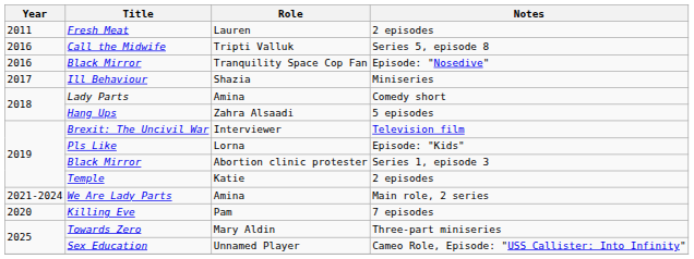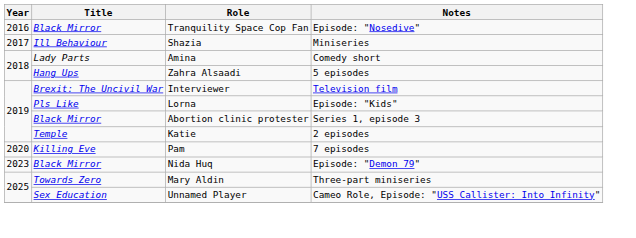 <table class="wikitable sortable">
 <tr>
 <th>Year</th>
 <th>Title</th>
 <th>Role</th>
 <th class="unsortable">Notes</th>
-</tr>
-<tr>
-<td>2011</td>
-<td><em><a href='#'>Fresh Meat</a></em></td>
-<td>Lauren</td>
-<td>2 episodes</td>
-</tr>
-<tr>
-<td>2016</td>
-<td><em><a href='#'>Call the Midwife</a></em></td>
-<td>Tripti Valluk</td>
-<td>Series 5, episode 8</td>
 </tr>
 <tr>
 <td>2016</td>
 <td><em><a href='#'>Black Mirror</a></em></td>
 <td>Tranquility Space Cop Fan</td>
 <td>Episode: "<a href='#'>Nosedive</a>"</td>
 </tr>
 <tr>
 <td>2017</td>
 <td><em><a href='#'>Ill Behaviour</a></em></td>
 <td>Shazia</td>
 <td>Miniseries</td>
 </tr>
 <tr>
 <td rowspan="2">2018</td>
 <td><em>Lady Parts</em></td>
 <td>Amina</td>
 <td>Comedy short</td>
 </tr>
 <tr>
 <td><em><a href='#'>Hang Ups</a></em></td>
 <td>Zahra Alsaadi</td>
 <td>5 episodes</td>
 </tr>
 <tr>
 <td rowspan="4">2019</td>
 <td><em><a href='#'>Brexit: The Uncivil War</a></em></td>
 <td>Interviewer</td>
 <td><a href='#'>Television film</a></td>
 </tr>
 <tr>
 <td><em><a href='#'>Pls Like</a></em></td>
 <td>Lorna</td>
 <td>Episode: "Kids"</td>
 </tr>
 <tr>
 <td><em><a href='#'>Black Mirror</a></em></td>
 <td>Abortion clinic protester</td>
 <td>Series 1, episode 3</td>
 </tr>
 <tr>
 <td><em><a href='#'>Temple</a></em></td>
 <td>Katie</td>
 <td>2 episodes</td>
 </tr>
 <tr>
-<td>2021-2024</td>
-<td><em><a href='#'>We Are Lady Parts</a></em></td>
-<td>Amina</td>
-<td>Main role, 2 series</td>
-</tr>
-<tr>
 <td>2020</td>
 <td><em><a href='#'>Killing Eve</a></em></td>
 <td>Pam</td>
 <td>7 episodes</td>
+</tr>
+<tr>
+<td>2023</td>
+<td><em><a href='#'>Black Mirror</a></em></td>
+<td>Nida Huq</td>
+<td>Episode: "<a href='#'>Demon 79</a>"</td>
 </tr>
 <tr>
 <td rowspan="2">2025</td>
 <td><em><a href='#'>Towards Zero</a></em></td>
 <td>Mary Aldin</td>
 <td>Three-part miniseries</td>
 </tr>
 <tr>
 <td><em><a href='#'>Sex Education</a></em></td>
 <td>Unnamed Player</td>
 <td>Cameo Role, Episode: "<a href='#'>USS Callister: Into Infinity</a>"</td>
 </tr>
 <tr>
 </tr>
 </table>
